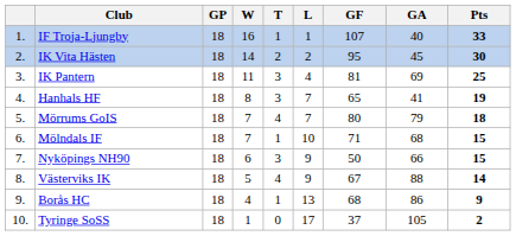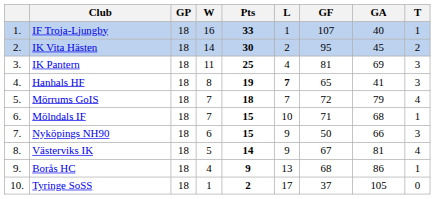 <table class="wikitable">
 <tr>
 <th width="30"></th>
 <th width="200">Club</th>
 <th width="30">GP</th>
 <th width="30">W</th>
-<th width="30">T</th>
+<th width="70">Pts</th>
 <th width="30">L</th>
 <th width="70">GF</th>
 <th width="70">GA</th>
-<th width="70">Pts</th>
+<th width="30">T</th>
 </tr>
 <tr bgcolor="#BCD2EE" align="center">
 <td>1.</td>
 <td align="left"><a href='#'>IF Troja-Ljungby</a></td>
 <td>18</td>
 <td>16</td>
-<td>1</td>
+<td><strong>33</strong></td>
 <td>1</td>
 <td>107</td>
 <td>40</td>
-<td><strong>33</strong></td>
+<td>1</td>
 </tr>
 <tr bgcolor="#BCD2EE" align="center">
 <td>2.</td>
 <td align="left"><a href='#'>IK Vita Hästen</a></td>
 <td>18</td>
 <td>14</td>
-<td>2</td>
+<td><strong>30</strong></td>
 <td>2</td>
 <td>95</td>
 <td>45</td>
-<td><strong>30</strong></td>
+<td>2</td>
 </tr>
 <tr bgcolor="#FFFFFF" align="center">
 <td>3.</td>
 <td align="left"><a href='#'>IK Pantern</a></td>
 <td>18</td>
 <td>11</td>
-<td>3</td>
+<td><strong>25</strong></td>
 <td>4</td>
 <td>81</td>
 <td>69</td>
-<td><strong>25</strong></td>
+<td>3</td>
 </tr>
 <tr bgcolor="#FFFFFF" align="center">
 <td>4.</td>
 <td align="left"><a href='#'>Hanhals HF</a></td>
 <td>18</td>
 <td>8</td>
-<td>3</td>
-<td>7</td>
+<td><strong>19</strong></td>
+<td><strong>7</strong></td>
 <td>65</td>
 <td>41</td>
-<td><strong>19</strong></td>
+<td>3</td>
 </tr>
 <tr bgcolor="#FFFFFF" align="center">
 <td>5.</td>
 <td align="left"><a href='#'>Mörrums GoIS</a></td>
 <td>18</td>
 <td>7</td>
+<td><strong>18</strong></td>
+<td>7</td>
+<td>72</td>
+<td>79</td>
 <td>4</td>
-<td>7</td>
-<td>80</td>
-<td>79</td>
-<td><strong>18</strong></td>
 </tr>
 <tr bgcolor="#FFFFFF" align="center">
 <td>6.</td>
 <td align="left"><a href='#'>Mölndals IF</a></td>
 <td>18</td>
 <td>7</td>
-<td>1</td>
+<td><strong>15</strong></td>
 <td>10</td>
 <td>71</td>
 <td>68</td>
-<td><strong>15</strong></td>
+<td>1</td>
 </tr>
 <tr bgcolor="#FFFFFF" align="center">
 <td>7.</td>
 <td align="left"><a href='#'>Nyköpings NH90</a></td>
 <td>18</td>
 <td>6</td>
-<td>3</td>
+<td><strong>15</strong></td>
 <td>9</td>
 <td>50</td>
 <td>66</td>
-<td><strong>15</strong></td>
+<td>3</td>
 </tr>
 <tr bgcolor="#FFFFFF" align="center">
 <td>8.</td>
 <td align="left"><a href='#'>Västerviks IK</a></td>
 <td>18</td>
 <td>5</td>
-<td>4</td>
+<td><strong>14</strong></td>
 <td>9</td>
 <td>67</td>
-<td>88</td>
-<td><strong>14</strong></td>
+<td>81</td>
+<td>4</td>
 </tr>
 <tr bgcolor="#FFFFFF" align="center">
 <td>9.</td>
 <td align="left"><a href='#'>Borås HC</a></td>
 <td>18</td>
 <td>4</td>
-<td>1</td>
+<td><strong>9</strong></td>
 <td>13</td>
 <td>68</td>
 <td>86</td>
-<td><strong>9</strong></td>
+<td>1</td>
 </tr>
 <tr bgcolor="#FFFFFF" align="center">
 <td>10.</td>
 <td align="left"><a href='#'>Tyringe SoSS</a></td>
 <td>18</td>
 <td>1</td>
-<td>0</td>
+<td><strong>2</strong></td>
 <td>17</td>
 <td>37</td>
 <td>105</td>
-<td><strong>2</strong></td>
+<td>0</td>
 </tr>
 </table>
